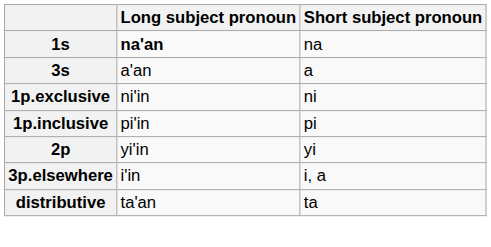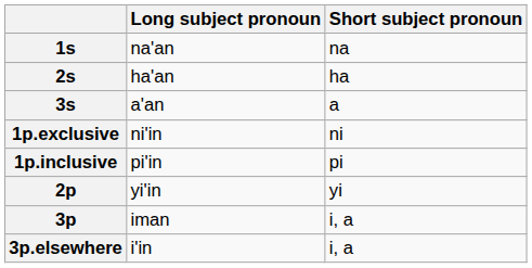 <table class="wikitable">
 <tr>
 <th></th>
 <th>Long subject pronoun</th>
 <th>Short subject pronoun</th>
 </tr>
 <tr>
 <th>1s</th>
-<td><strong>na'an</strong></td>
+<td>na'an</td>
 <td>na</td>
+</tr>
+<tr>
+<th>2s</th>
+<td>ha'an</td>
+<td>ha</td>
 </tr>
 <tr>
 <th>3s</th>
 <td>a'an</td>
 <td>a</td>
 </tr>
 <tr>
 <th>1p.exclusive</th>
 <td>ni'in</td>
 <td>ni</td>
 </tr>
 <tr>
 <th>1p.inclusive</th>
 <td>pi'in</td>
 <td>pi</td>
 </tr>
 <tr>
 <th>2p</th>
 <td>yi'in</td>
 <td>yi</td>
 </tr>
 <tr>
+<th>3p</th>
+<td>iman</td>
+<td>i, a</td>
+</tr>
+<tr>
 <th>3p.elsewhere</th>
 <td>i'in</td>
 <td>i, a</td>
 </tr>
-<tr>
-<th>distributive</th>
-<td>ta'an</td>
-<td>ta</td>
-</tr>
 </table>
